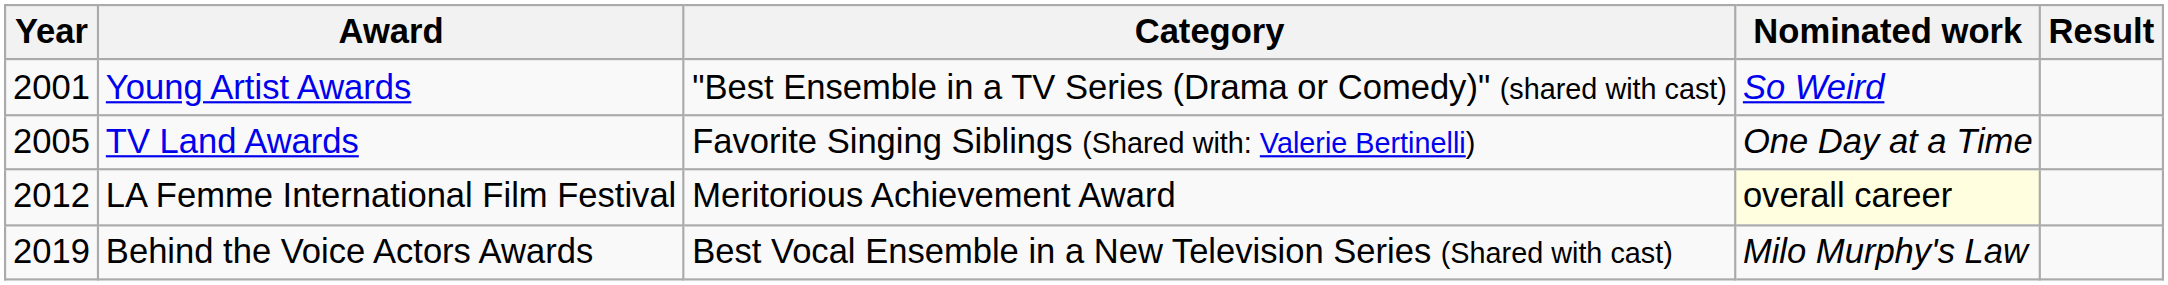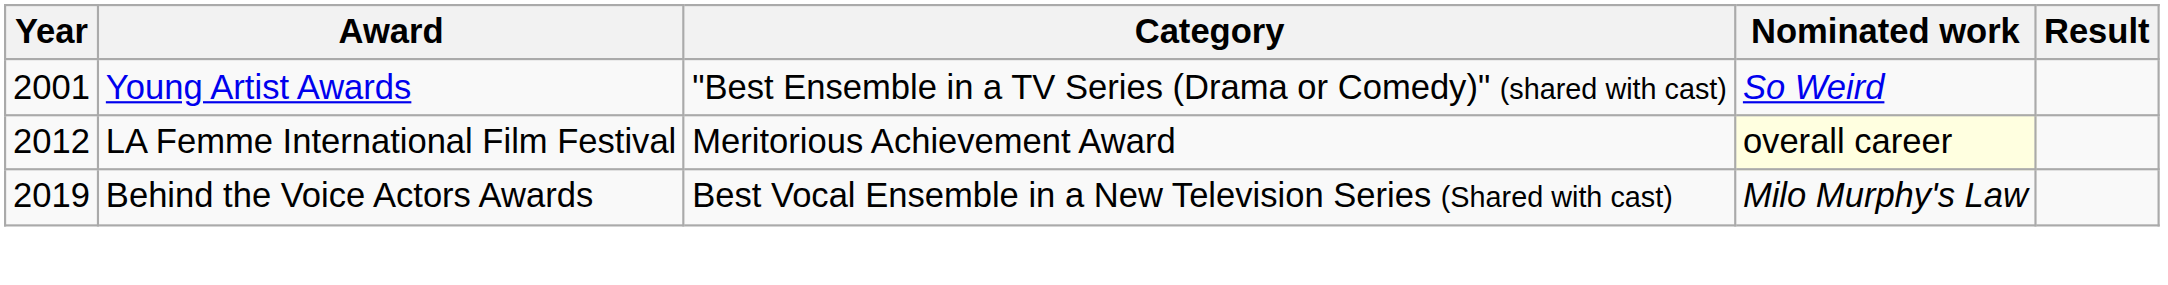 <table class="wikitable">
 <tr>
 <th>Year</th>
 <th>Award</th>
 <th>Category</th>
 <th>Nominated work</th>
 <th>Result</th>
 </tr>
 <tr>
 <td>2001</td>
 <td><a href='#'>Young Artist Awards</a></td>
 <td>"Best Ensemble in a TV Series (Drama or Comedy)" <small>(shared with cast)</small></td>
 <td><em><a href='#'>So Weird</a></em></td>
-<td></td>
-</tr>
-<tr>
-<td>2005</td>
-<td><a href='#'>TV Land Awards</a></td>
-<td>Favorite Singing Siblings <small>(Shared with: <a href='#'>Valerie Bertinelli</a>) </small></td>
-<td><em>One Day at a Time</em></td>
 <td></td>
 </tr>
 <tr>
 <td>2012</td>
 <td>LA Femme International Film Festival</td>
 <td>Meritorious Achievement Award</td>
 <td style="background: lightyellow;">overall career</td>
 <td></td>
 </tr>
 <tr>
 <td>2019</td>
 <td>Behind the Voice Actors Awards</td>
 <td>Best Vocal Ensemble in a New Television Series <small>(Shared with cast)</small></td>
 <td><em>Milo Murphy's Law</em></td>
 <td></td>
 </tr>
 </table>
